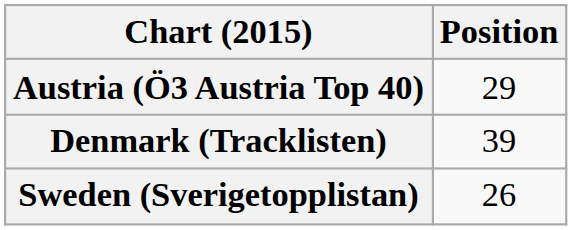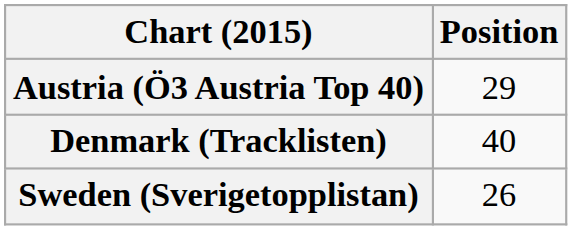 <table class="wikitable sortable plainrowheaders" style="text-align:center">
 <tr>
 <th scope="col">Chart (2015)</th>
 <th scope="col">Position</th>
 </tr>
 <tr>
 <th scope="row">Austria (Ö3 Austria Top 40)</th>
 <td>29</td>
 </tr>
 <tr>
 <th scope="row">Denmark (Tracklisten)</th>
-<td>39</td>
+<td>40</td>
 </tr>
 <tr>
 <th scope="row">Sweden (Sverigetopplistan)</th>
 <td>26</td>
 </tr>
 </table>
